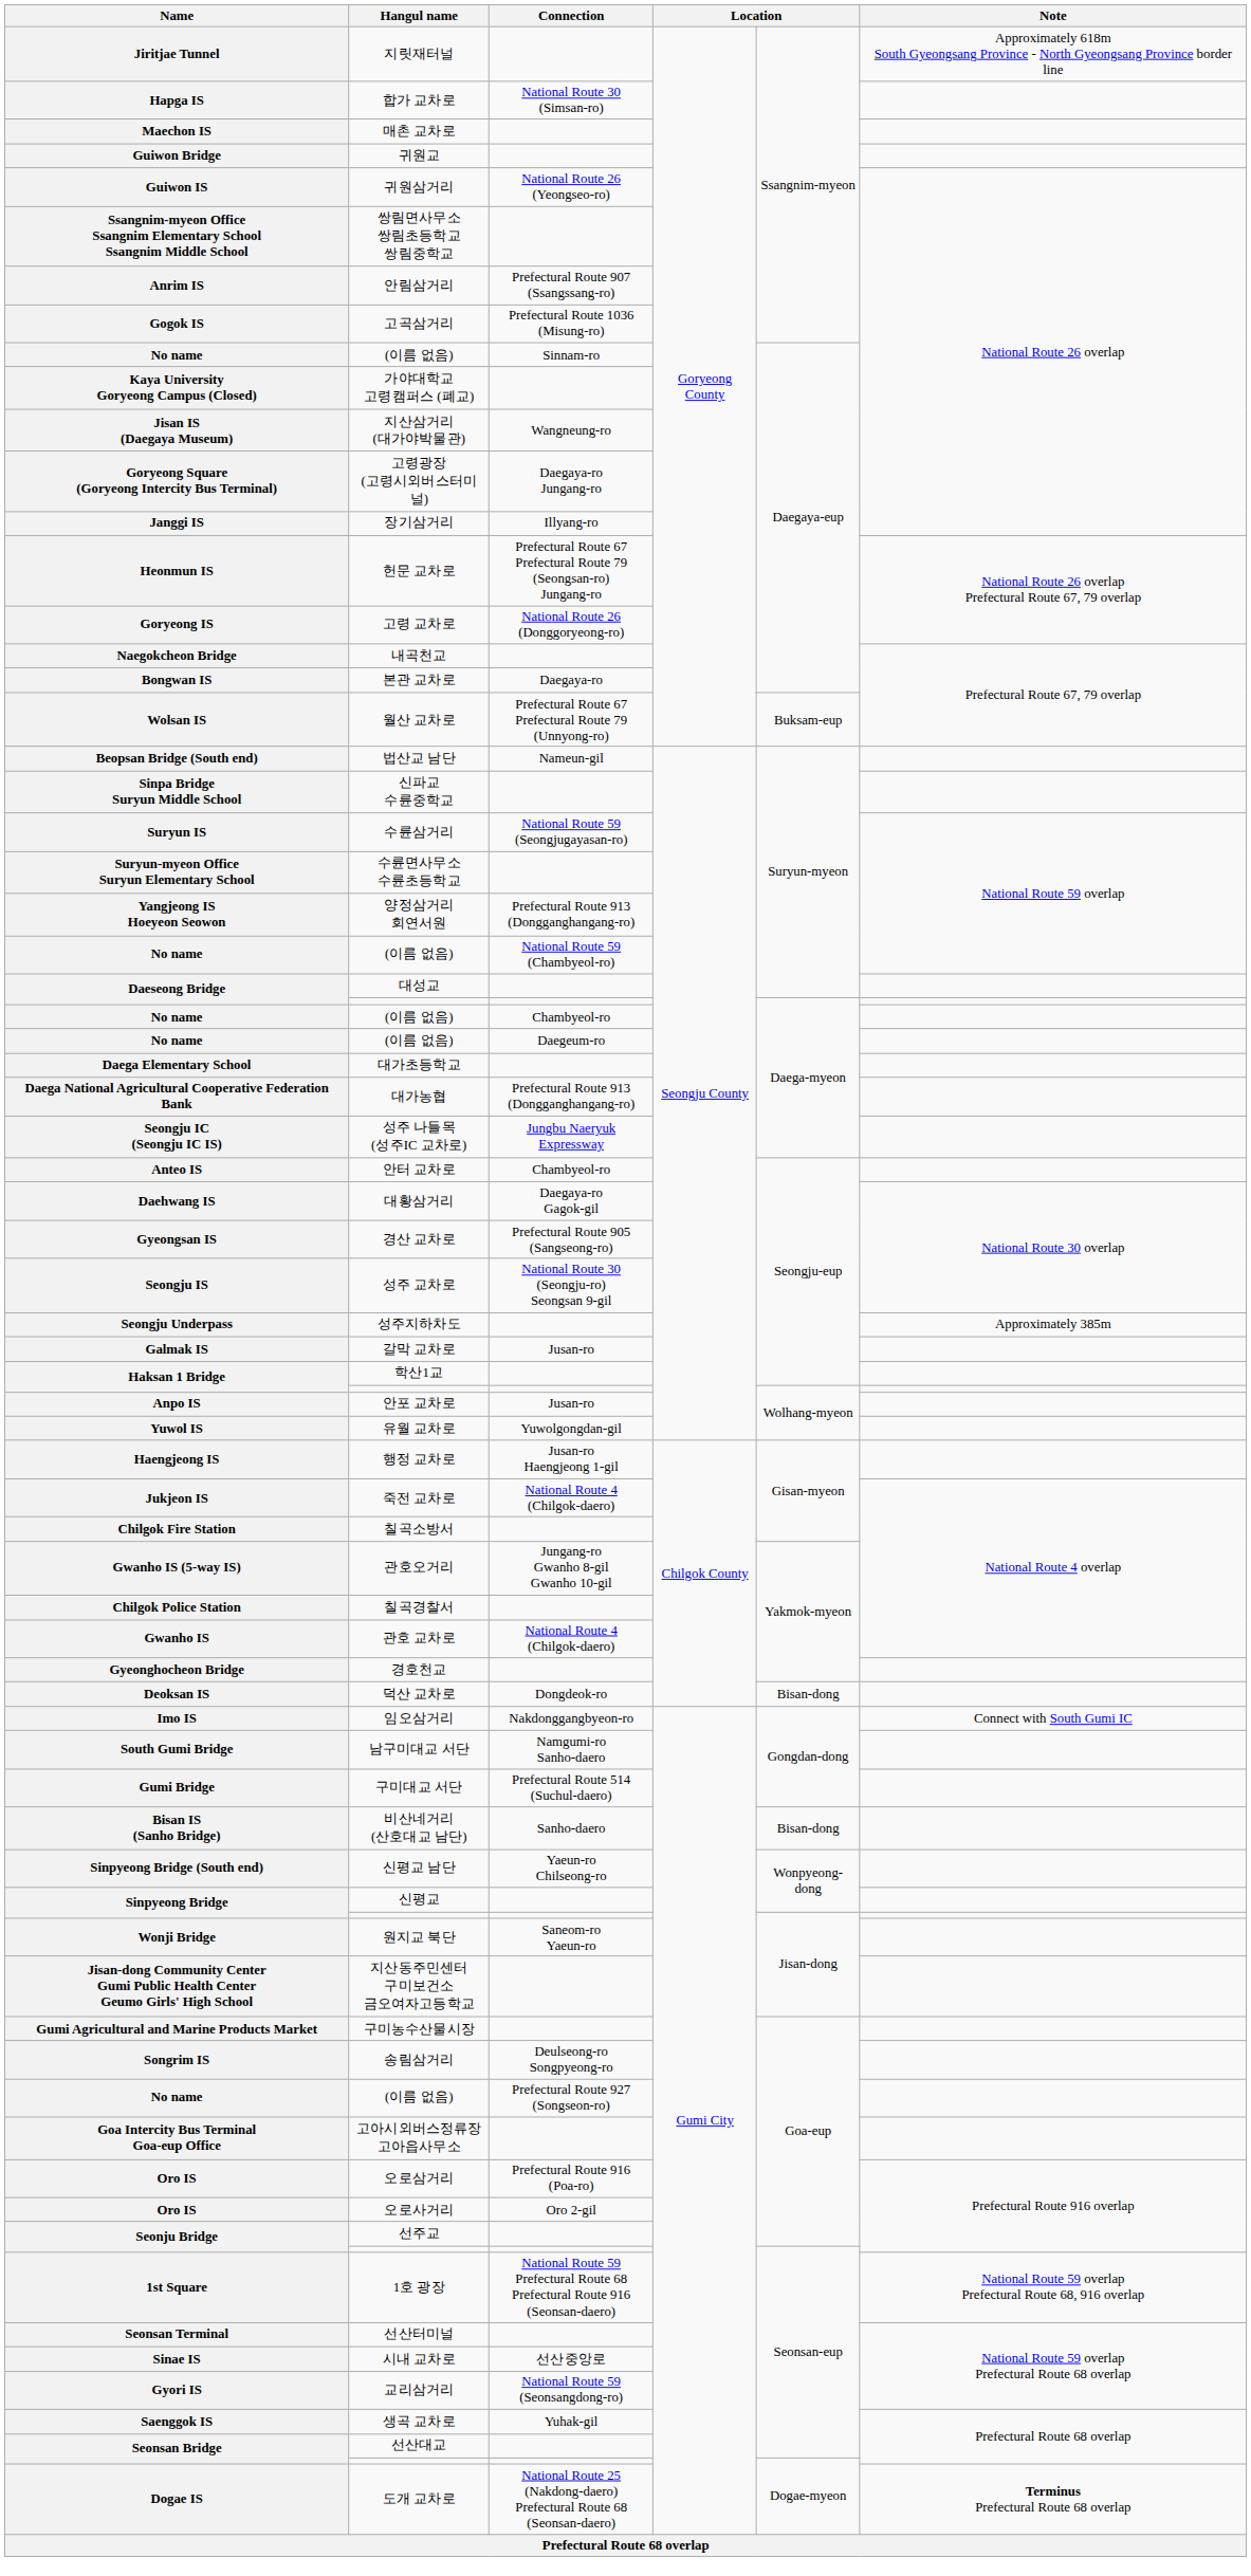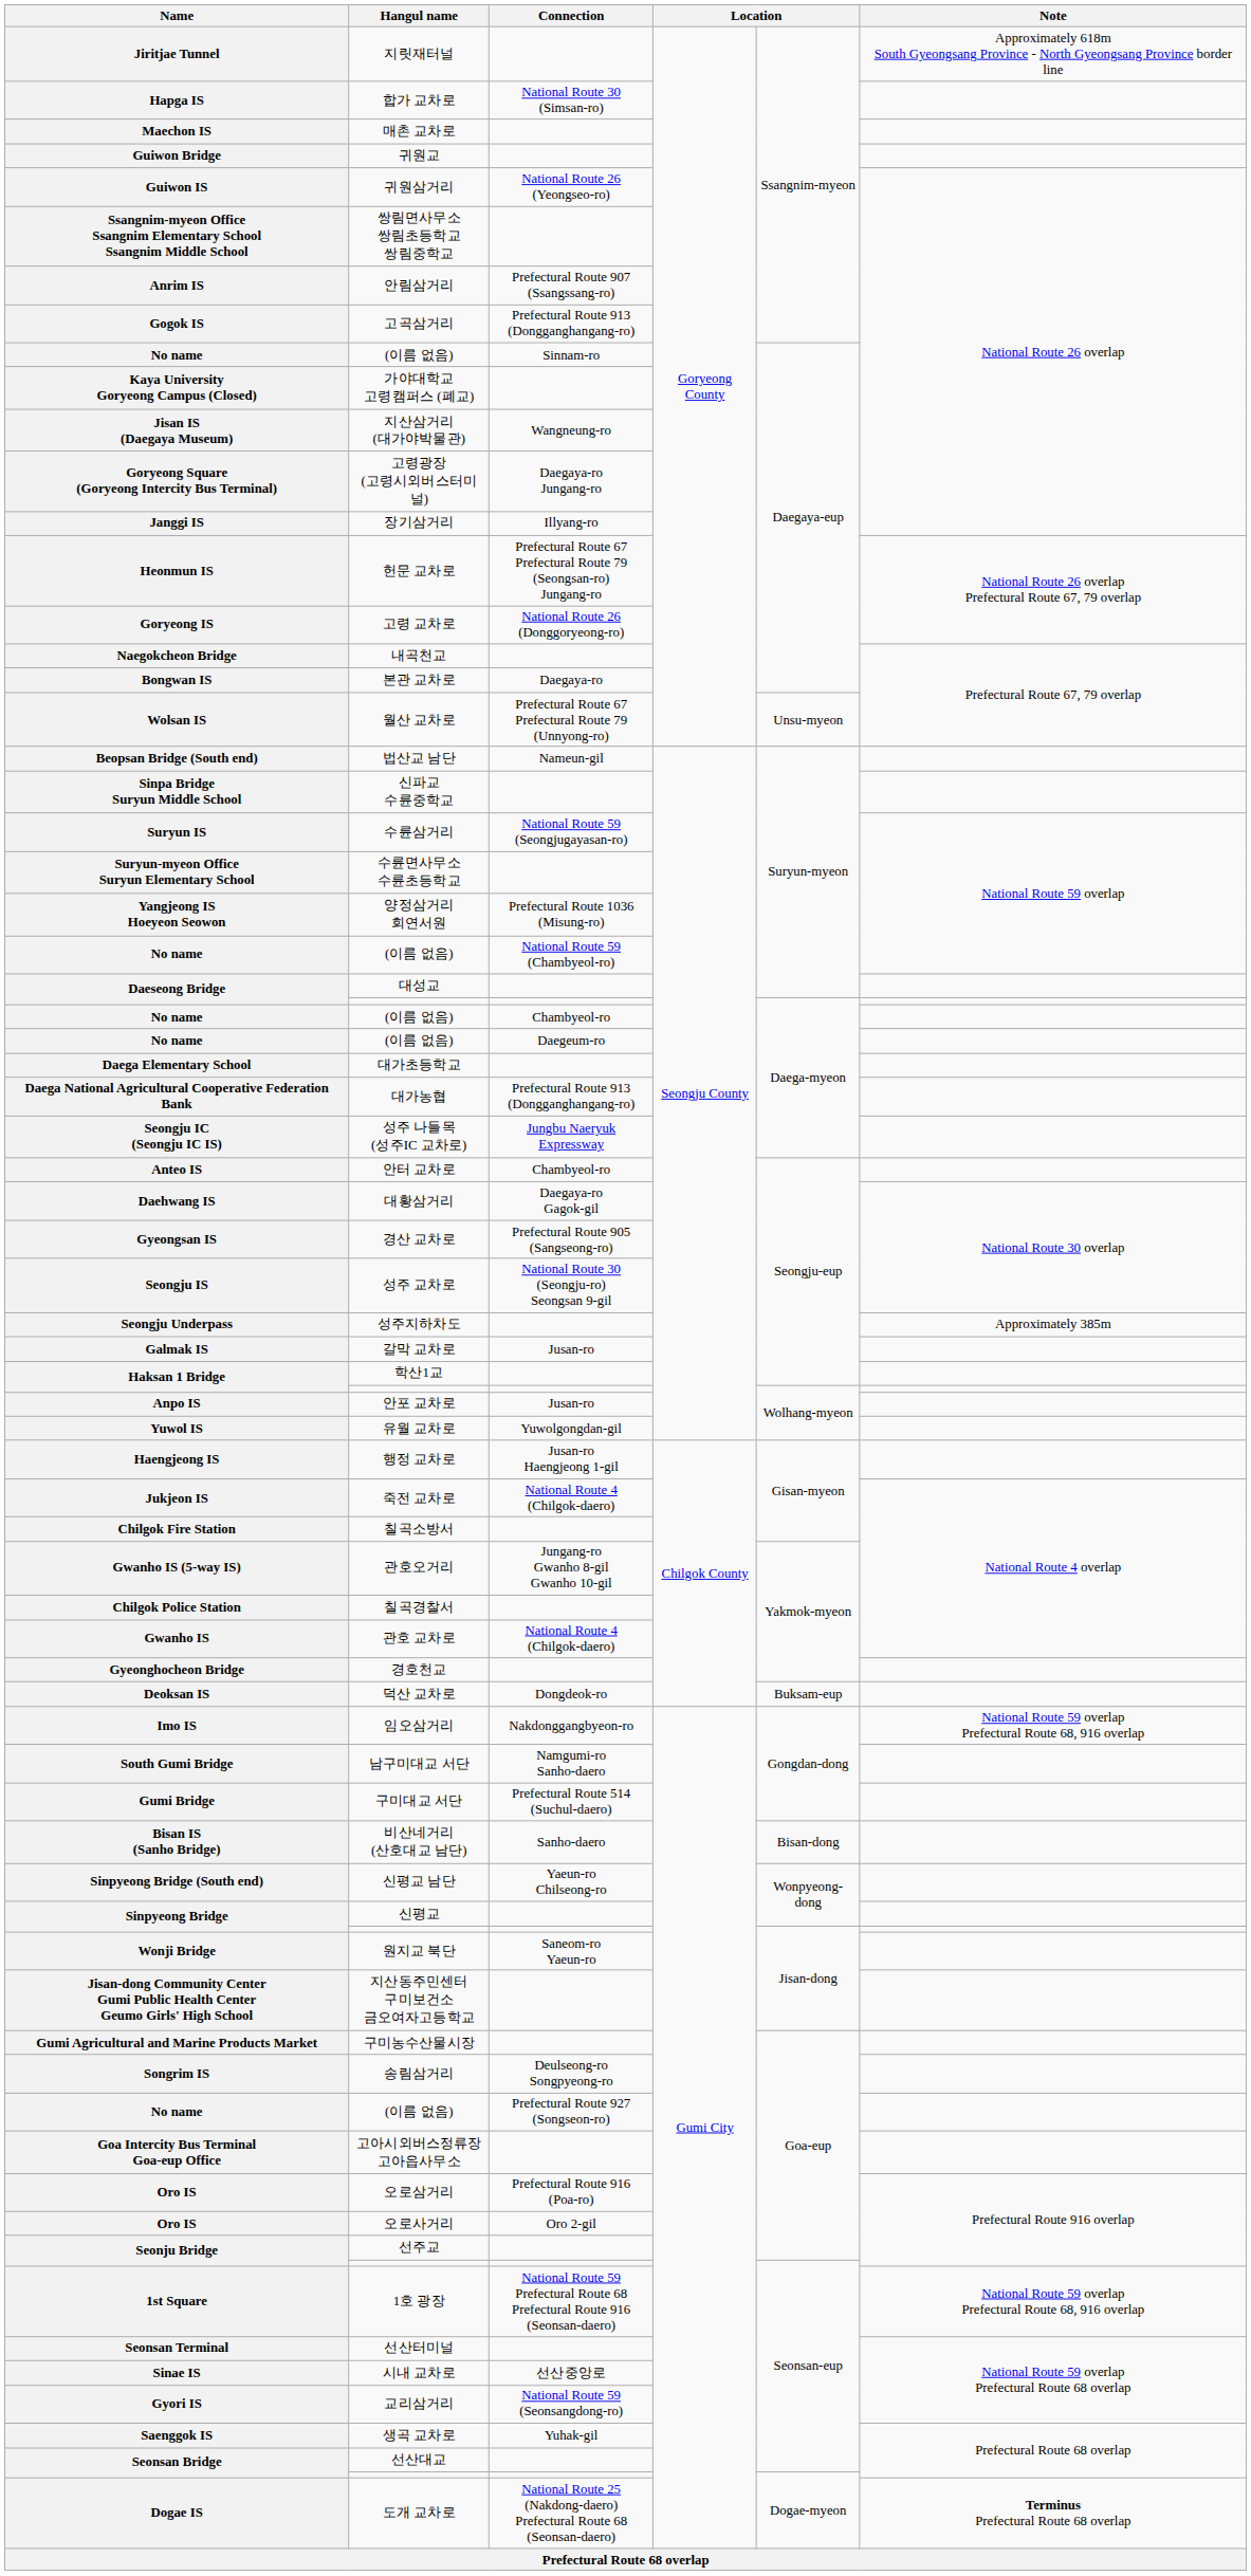 <table class="wikitable" style="font-size: 85%; text-align: center;">
 <tr>
 <th>Name </th>
 <th>Hangul name</th>
 <th>Connection</th>
 <th colspan="2">Location</th>
 <th>Note</th>
 </tr>
 <tr>
 <th>Jiritjae Tunnel</th>
 <td>지릿재터널</td>
 <td></td>
 <td rowspan=18><a href='#'>Goryeong County</a></td>
 <td rowspan=8>Ssangnim-myeon</td>
 <td>Approximately 618m<br><a href='#'>South Gyeongsang Province</a> - <a href='#'>North Gyeongsang Province</a> border line</td>
 </tr>
 <tr>
 <th>Hapga IS</th>
 <td>합가 교차로</td>
 <td><a href='#'>National Route 30</a><br>(Simsan-ro)</td>
 <td></td>
 </tr>
 <tr>
 <th>Maechon IS</th>
 <td>매촌 교차로</td>
 <td></td>
 <td></td>
 </tr>
 <tr>
 <th>Guiwon Bridge</th>
 <td>귀원교</td>
 <td></td>
 <td></td>
 </tr>
 <tr>
 <th>Guiwon IS</th>
 <td>귀원삼거리</td>
 <td><a href='#'>National Route 26</a><br>(Yeongseo-ro)</td>
 <td rowspan=9><a href='#'>National Route 26</a> overlap</td>
 </tr>
 <tr>
 <th>Ssangnim-myeon Office<br>Ssangnim Elementary School<br>Ssangnim Middle School</th>
 <td>쌍림면사무소<br>쌍림초등학교<br>쌍림중학교</td>
 <td></td>
 </tr>
 <tr>
 <th>Anrim IS</th>
 <td>안림삼거리</td>
 <td>Prefectural Route 907<br>(Ssangssang-ro)</td>
 </tr>
 <tr>
 <th>Gogok IS</th>
 <td>고곡삼거리</td>
-<td>Prefectural Route 1036<br>(Misung-ro)</td>
+<td>Prefectural Route 913<br>(Dongganghangang-ro)</td>
 </tr>
 <tr>
 <th>No name</th>
 <td>(이름 없음)</td>
 <td>Sinnam-ro</td>
 <td rowspan=9>Daegaya-eup</td>
 </tr>
 <tr>
 <th>Kaya University<br>Goryeong Campus (Closed)</th>
 <td>가야대학교<br>고령캠퍼스 (폐교)</td>
 <td></td>
 </tr>
 <tr>
 <th>Jisan IS<br>(Daegaya Museum)</th>
 <td>지산삼거리<br>(대가야박물관)</td>
 <td>Wangneung-ro</td>
 </tr>
 <tr>
 <th>Goryeong Square<br>(Goryeong Intercity Bus Terminal)</th>
 <td>고령광장<br>(고령시외버스터미널)</td>
 <td>Daegaya-ro<br>Jungang-ro</td>
 </tr>
 <tr>
 <th>Janggi IS</th>
 <td>장기삼거리</td>
 <td>Illyang-ro</td>
 </tr>
 <tr>
 <th>Heonmun IS</th>
 <td>헌문 교차로</td>
 <td>Prefectural Route 67<br>Prefectural Route 79<br>(Seongsan-ro)<br>Jungang-ro</td>
 <td rowspan=2><a href='#'>National Route 26</a> overlap<br>Prefectural Route 67, 79 overlap</td>
 </tr>
 <tr>
 <th>Goryeong IS</th>
 <td>고령 교차로</td>
 <td><a href='#'>National Route 26</a><br>(Donggoryeong-ro)</td>
 </tr>
 <tr>
 <th>Naegokcheon Bridge</th>
 <td>내곡천교</td>
 <td></td>
 <td rowspan=3>Prefectural Route 67, 79 overlap</td>
 </tr>
 <tr>
 <th>Bongwan IS</th>
 <td>본관 교차로</td>
 <td>Daegaya-ro</td>
 </tr>
 <tr>
 <th>Wolsan IS</th>
 <td>월산 교차로</td>
 <td>Prefectural Route 67<br>Prefectural Route 79<br>(Unnyong-ro)</td>
-<td>Buksam-eup</td>
+<td>Unsu-myeon</td>
 </tr>
 <tr>
 <th>Beopsan Bridge (South end)</th>
 <td>법산교 남단</td>
 <td>Nameun-gil</td>
 <td rowspan=23><a href='#'>Seongju County</a></td>
 <td rowspan=7>Suryun-myeon</td>
 <td></td>
 </tr>
 <tr>
 <th>Sinpa Bridge<br>Suryun Middle School</th>
 <td>신파교<br>수륜중학교</td>
 <td></td>
 <td></td>
 </tr>
 <tr>
 <th>Suryun IS</th>
 <td>수륜삼거리</td>
 <td><a href='#'>National Route 59</a><br>(Seongjugayasan-ro)</td>
 <td rowspan=4><a href='#'>National Route 59</a> overlap</td>
 </tr>
 <tr>
 <th>Suryun-myeon Office<br>Suryun Elementary School</th>
 <td>수륜면사무소<br>수륜초등학교</td>
 <td></td>
 </tr>
 <tr>
 <th>Yangjeong IS<br>Hoeyeon Seowon</th>
 <td>양정삼거리<br>회연서원</td>
-<td>Prefectural Route 913<br>(Dongganghangang-ro)</td>
+<td>Prefectural Route 1036<br>(Misung-ro)</td>
 </tr>
 <tr>
 <th>No name</th>
 <td>(이름 없음)</td>
 <td><a href='#'>National Route 59</a><br>(Chambyeol-ro)</td>
 </tr>
 <tr>
 <th rowspan=2>Daeseong Bridge</th>
 <td>대성교</td>
 <td></td>
 <td></td>
 </tr>
 <tr>
 <td></td>
 <td></td>
 <td rowspan=6>Daega-myeon</td>
 <td></td>
 </tr>
 <tr>
 <th>No name</th>
 <td>(이름 없음)</td>
 <td>Chambyeol-ro</td>
 <td></td>
 </tr>
 <tr>
 <th>No name</th>
 <td>(이름 없음)</td>
 <td>Daegeum-ro</td>
 <td></td>
 </tr>
 <tr>
 <th>Daega Elementary School</th>
 <td>대가초등학교</td>
 <td></td>
 <td></td>
 </tr>
 <tr>
 <th>Daega National Agricultural Cooperative Federation Bank</th>
 <td>대가농협</td>
 <td>Prefectural Route 913<br>(Dongganghangang-ro)</td>
 <td></td>
 </tr>
 <tr>
 <th>Seongju IC<br>(Seongju IC IS)</th>
 <td>성주 나들목<br>(성주IC 교차로)</td>
 <td><a href='#'>Jungbu Naeryuk Expressway</a></td>
 <td></td>
 </tr>
 <tr>
 <th>Anteo IS</th>
 <td>안터 교차로</td>
 <td>Chambyeol-ro</td>
 <td rowspan=7>Seongju-eup</td>
 <td></td>
 </tr>
 <tr>
 <th>Daehwang IS</th>
 <td>대황삼거리</td>
 <td>Daegaya-ro<br>Gagok-gil</td>
 <td rowspan=3><a href='#'>National Route 30</a> overlap</td>
 </tr>
 <tr>
 <th>Gyeongsan IS</th>
 <td>경산 교차로</td>
 <td>Prefectural Route 905<br>(Sangseong-ro)</td>
 </tr>
 <tr>
 <th>Seongju IS</th>
 <td>성주 교차로</td>
 <td><a href='#'>National Route 30</a><br>(Seongju-ro)<br>Seongsan 9-gil</td>
 </tr>
 <tr>
 <th>Seongju Underpass</th>
 <td>성주지하차도</td>
 <td></td>
 <td>Approximately 385m</td>
 </tr>
 <tr>
 <th>Galmak IS</th>
 <td>갈막 교차로</td>
 <td>Jusan-ro</td>
 <td></td>
 </tr>
 <tr>
 <th rowspan=2>Haksan 1 Bridge</th>
 <td>학산1교</td>
 <td></td>
 <td></td>
 </tr>
 <tr>
 <td></td>
 <td></td>
 <td rowspan=3>Wolhang-myeon</td>
 <td></td>
 </tr>
 <tr>
 <th>Anpo IS</th>
 <td>안포 교차로</td>
 <td>Jusan-ro</td>
 <td></td>
 </tr>
 <tr>
 <th>Yuwol IS</th>
 <td>유월 교차로</td>
 <td>Yuwolgongdan-gil</td>
 <td></td>
 </tr>
 <tr>
 <th>Haengjeong IS</th>
 <td>행정 교차로</td>
 <td>Jusan-ro<br>Haengjeong 1-gil</td>
 <td rowspan=8><a href='#'>Chilgok County</a></td>
 <td rowspan=3>Gisan-myeon</td>
 <td></td>
 </tr>
 <tr>
 <th>Jukjeon IS</th>
 <td>죽전 교차로</td>
 <td><a href='#'>National Route 4</a><br>(Chilgok-daero)</td>
 <td rowspan=5><a href='#'>National Route 4</a> overlap</td>
 </tr>
 <tr>
 <th>Chilgok Fire Station</th>
 <td>칠곡소방서</td>
 <td></td>
 </tr>
 <tr>
 <th>Gwanho IS (5-way IS)</th>
 <td>관호오거리</td>
 <td>Jungang-ro<br>Gwanho 8-gil<br>Gwanho 10-gil</td>
 <td rowspan=4>Yakmok-myeon</td>
 </tr>
 <tr>
 <th>Chilgok Police Station</th>
 <td>칠곡경찰서</td>
 <td></td>
 </tr>
 <tr>
 <th>Gwanho IS</th>
 <td>관호 교차로</td>
 <td><a href='#'>National Route 4</a><br>(Chilgok-daero)</td>
 </tr>
 <tr>
 <th>Gyeonghocheon Bridge</th>
 <td>경호천교</td>
 <td></td>
 <td></td>
 </tr>
 <tr>
 <th>Deoksan IS</th>
 <td>덕산 교차로</td>
 <td>Dongdeok-ro</td>
-<td>Bisan-dong</td>
+<td>Buksam-eup</td>
 <td></td>
 </tr>
 <tr>
 <th>Imo IS</th>
 <td>임오삼거리</td>
 <td>Nakdonggangbyeon-ro</td>
 <td rowspan=25><a href='#'>Gumi City</a></td>
 <td rowspan=3>Gongdan-dong</td>
-<td>Connect with <a href='#'>South Gumi IC</a></td>
+<td><a href='#'>National Route 59</a> overlap<br>Prefectural Route 68, 916 overlap</td>
 </tr>
 <tr>
 <th>South Gumi Bridge</th>
 <td>남구미대교 서단</td>
 <td>Namgumi-ro<br>Sanho-daero</td>
 <td></td>
 </tr>
 <tr>
 <th>Gumi Bridge</th>
 <td>구미대교 서단</td>
 <td>Prefectural Route 514<br>(Suchul-daero)</td>
 <td></td>
 </tr>
 <tr>
 <th>Bisan IS<br>(Sanho Bridge)</th>
 <td>비산네거리<br>(산호대교 남단)</td>
 <td>Sanho-daero</td>
 <td>Bisan-dong</td>
 <td></td>
 </tr>
 <tr>
 <th>Sinpyeong Bridge (South end)</th>
 <td>신평교 남단</td>
 <td>Yaeun-ro<br>Chilseong-ro</td>
 <td rowspan=2>Wonpyeong-dong</td>
 <td></td>
 </tr>
 <tr>
 <th rowspan=2>Sinpyeong Bridge</th>
 <td>신평교</td>
 <td></td>
 <td></td>
 </tr>
 <tr>
 <td></td>
 <td></td>
 <td rowspan=3>Jisan-dong</td>
 <td></td>
 </tr>
 <tr>
 <th>Wonji Bridge</th>
 <td>원지교 북단</td>
 <td>Saneom-ro<br>Yaeun-ro</td>
 <td></td>
 </tr>
 <tr>
 <th>Jisan-dong Community Center<br>Gumi Public Health Center<br>Geumo Girls' High School</th>
 <td>지산동주민센터<br>구미보건소<br>금오여자고등학교</td>
 <td></td>
 <td></td>
 </tr>
 <tr>
 <th>Gumi Agricultural and Marine Products Market</th>
 <td>구미농수산물시장</td>
 <td></td>
 <td rowspan=7>Goa-eup</td>
 <td></td>
 </tr>
 <tr>
 <th>Songrim IS</th>
 <td>송림삼거리</td>
 <td>Deulseong-ro<br>Songpyeong-ro</td>
 <td></td>
 </tr>
 <tr>
 <th>No name</th>
 <td>(이름 없음)</td>
 <td>Prefectural Route 927<br>(Songseon-ro)</td>
 <td></td>
 </tr>
 <tr>
 <th>Goa Intercity Bus Terminal<br>Goa-eup Office</th>
 <td>고아시외버스정류장<br>고아읍사무소</td>
 <td></td>
 <td></td>
 </tr>
 <tr>
 <th>Oro IS</th>
 <td>오로삼거리</td>
 <td>Prefectural Route 916<br>(Poa-ro)</td>
 <td rowspan=4>Prefectural Route 916 overlap</td>
 </tr>
 <tr>
 <th>Oro IS</th>
 <td>오로사거리</td>
 <td>Oro 2-gil</td>
 </tr>
 <tr>
 <th rowspan=2>Seonju Bridge</th>
 <td>선주교</td>
 <td></td>
 </tr>
 <tr>
 <td></td>
 <td></td>
 <td rowspan=7>Seonsan-eup</td>
 </tr>
 <tr>
 <th>1st Square</th>
 <td>1호 광장</td>
 <td><a href='#'>National Route 59</a><br>Prefectural Route 68<br>Prefectural Route 916<br>(Seonsan-daero)</td>
 <td><a href='#'>National Route 59</a> overlap<br>Prefectural Route 68, 916 overlap</td>
 </tr>
 <tr>
 <th>Seonsan Terminal</th>
 <td>선산터미널</td>
 <td></td>
 <td rowspan=3><a href='#'>National Route 59</a> overlap<br>Prefectural Route 68 overlap</td>
 </tr>
 <tr>
 <th>Sinae IS</th>
 <td>시내 교차로</td>
 <td>선산중앙로</td>
 </tr>
 <tr>
 <th>Gyori IS</th>
 <td>교리삼거리</td>
 <td><a href='#'>National Route 59</a><br>(Seonsangdong-ro)</td>
 </tr>
 <tr>
 <th>Saenggok IS</th>
 <td>생곡 교차로</td>
 <td>Yuhak-gil</td>
 <td rowspan=3>Prefectural Route 68 overlap</td>
 </tr>
 <tr>
 <th rowspan=2>Seonsan Bridge</th>
 <td>선산대교</td>
 <td></td>
 </tr>
 <tr>
 <td></td>
 <td></td>
 <td rowspan=2>Dogae-myeon</td>
 </tr>
 <tr>
 <th>Dogae IS</th>
 <td>도개 교차로</td>
 <td><a href='#'>National Route 25</a><br>(Nakdong-daero)<br>Prefectural Route 68<br>(Seonsan-daero)</td>
 <td><strong>Terminus</strong><br>Prefectural Route 68 overlap</td>
 </tr>
 <tr>
 <th colspan=6>Prefectural Route 68 overlap</th>
 </tr>
 </table>
